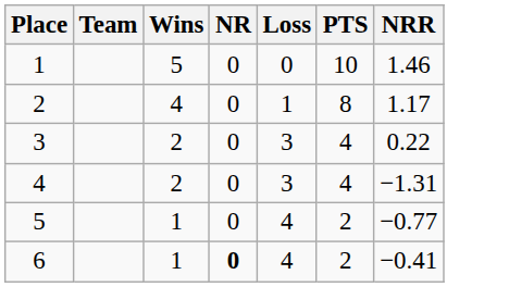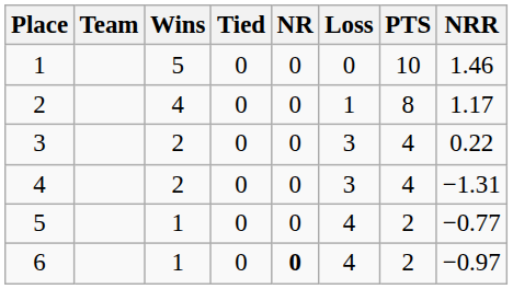 <table class="wikitable">
 <tr>
 <th>Place</th>
 <th>Team</th>
 <th>Wins</th>
+<th>Tied</th>
 <th>NR</th>
 <th>Loss</th>
 <th>PTS</th>
 <th>NRR</th>
 </tr>
 <tr align="center">
 <td>1</td>
 <td align="left"></td>
 <td>5</td>
 <td>0</td>
 <td>0</td>
+<td>0</td>
 <td>10</td>
 <td>1.46</td>
 </tr>
 <tr align="center">
 <td>2</td>
 <td align="left"></td>
 <td>4</td>
+<td>0</td>
 <td>0</td>
 <td>1</td>
 <td>8</td>
 <td>1.17</td>
 </tr>
 <tr align="center">
 <td>3</td>
 <td align="left"></td>
 <td>2</td>
 <td>0</td>
+<td>0</td>
 <td>3</td>
 <td>4</td>
 <td>0.22</td>
 </tr>
 <tr align="center">
 <td>4</td>
 <td align="left"></td>
 <td>2</td>
+<td>0</td>
 <td>0</td>
 <td>3</td>
 <td>4</td>
 <td>−1.31</td>
 </tr>
 <tr align="center">
 <td>5</td>
 <td align="left"></td>
 <td>1</td>
 <td>0</td>
+<td>0</td>
 <td>4</td>
 <td>2</td>
 <td>−0.77</td>
 </tr>
 <tr align="center">
 <td>6</td>
 <td align="left"></td>
 <td>1</td>
+<td>0</td>
 <td><strong>0</strong></td>
 <td>4</td>
 <td>2</td>
-<td>−0.41</td>
+<td>−0.97</td>
 </tr>
 </table>
